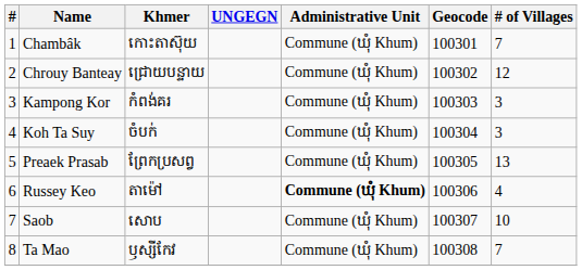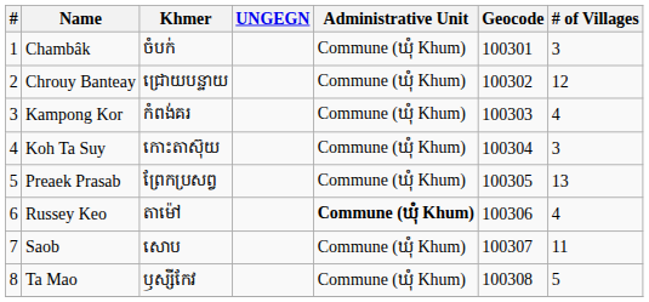 <table class="wikitable sortable">
 <tr>
 <th>#</th>
 <th>Name</th>
 <th>Khmer</th>
 <th><a href='#'>UNGEGN</a></th>
 <th>Administrative Unit</th>
 <th>Geocode</th>
 <th># of Villages</th>
 </tr>
 <tr>
 <td>1</td>
 <td>Chambâk</td>
-<td>កោះតាស៊ុយ</td>
+<td>ចំបក់</td>
 <td></td>
 <td>Commune (ឃុំ Khum)</td>
 <td>100301</td>
-<td>7</td>
+<td>3</td>
 </tr>
 <tr>
 <td>2</td>
 <td>Chrouy Banteay</td>
 <td>ជ្រោយបន្ទាយ</td>
 <td></td>
 <td>Commune (ឃុំ Khum)</td>
 <td>100302</td>
 <td>12</td>
 </tr>
 <tr>
 <td>3</td>
 <td>Kampong Kor</td>
 <td>កំពង់គរ</td>
 <td></td>
 <td>Commune (ឃុំ Khum)</td>
 <td>100303</td>
-<td>3</td>
+<td>4</td>
 </tr>
 <tr>
 <td>4</td>
 <td>Koh Ta Suy</td>
-<td>ចំបក់</td>
+<td>កោះតាស៊ុយ</td>
 <td></td>
 <td>Commune (ឃុំ Khum)</td>
 <td>100304</td>
 <td>3</td>
 </tr>
 <tr>
 <td>5</td>
 <td>Preaek Prasab</td>
 <td>ព្រែកប្រសព្វ</td>
 <td></td>
 <td>Commune (ឃុំ Khum)</td>
 <td>100305</td>
 <td>13</td>
 </tr>
 <tr>
 <td>6</td>
 <td>Russey Keo</td>
 <td>តាម៉ៅ</td>
 <td></td>
 <td><strong>Commune (ឃុំ Khum)</strong></td>
 <td>100306</td>
 <td>4</td>
 </tr>
 <tr>
 <td>7</td>
 <td>Saob</td>
 <td>សោប</td>
 <td></td>
 <td>Commune (ឃុំ Khum)</td>
 <td>100307</td>
-<td>10</td>
+<td>11</td>
 </tr>
 <tr>
 <td>8</td>
 <td>Ta Mao</td>
 <td>ឫស្សីកែវ</td>
 <td></td>
 <td>Commune (ឃុំ Khum)</td>
 <td>100308</td>
-<td>7</td>
+<td>5</td>
 </tr>
 <tr>
 </tr>
 </table>
